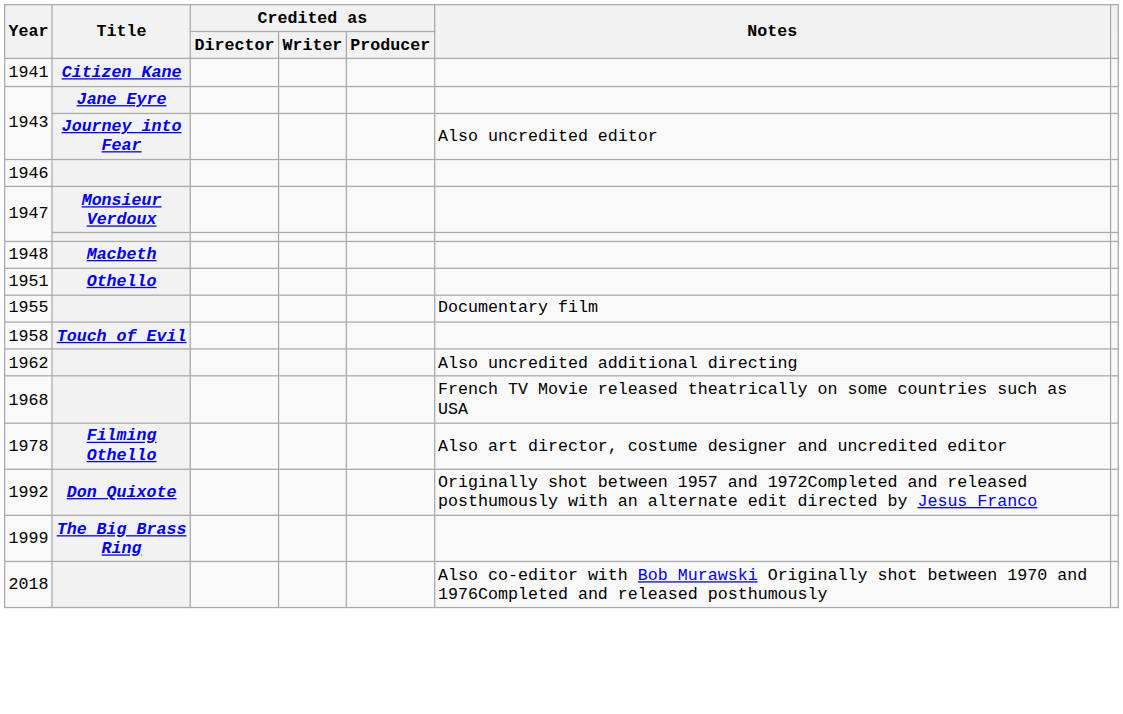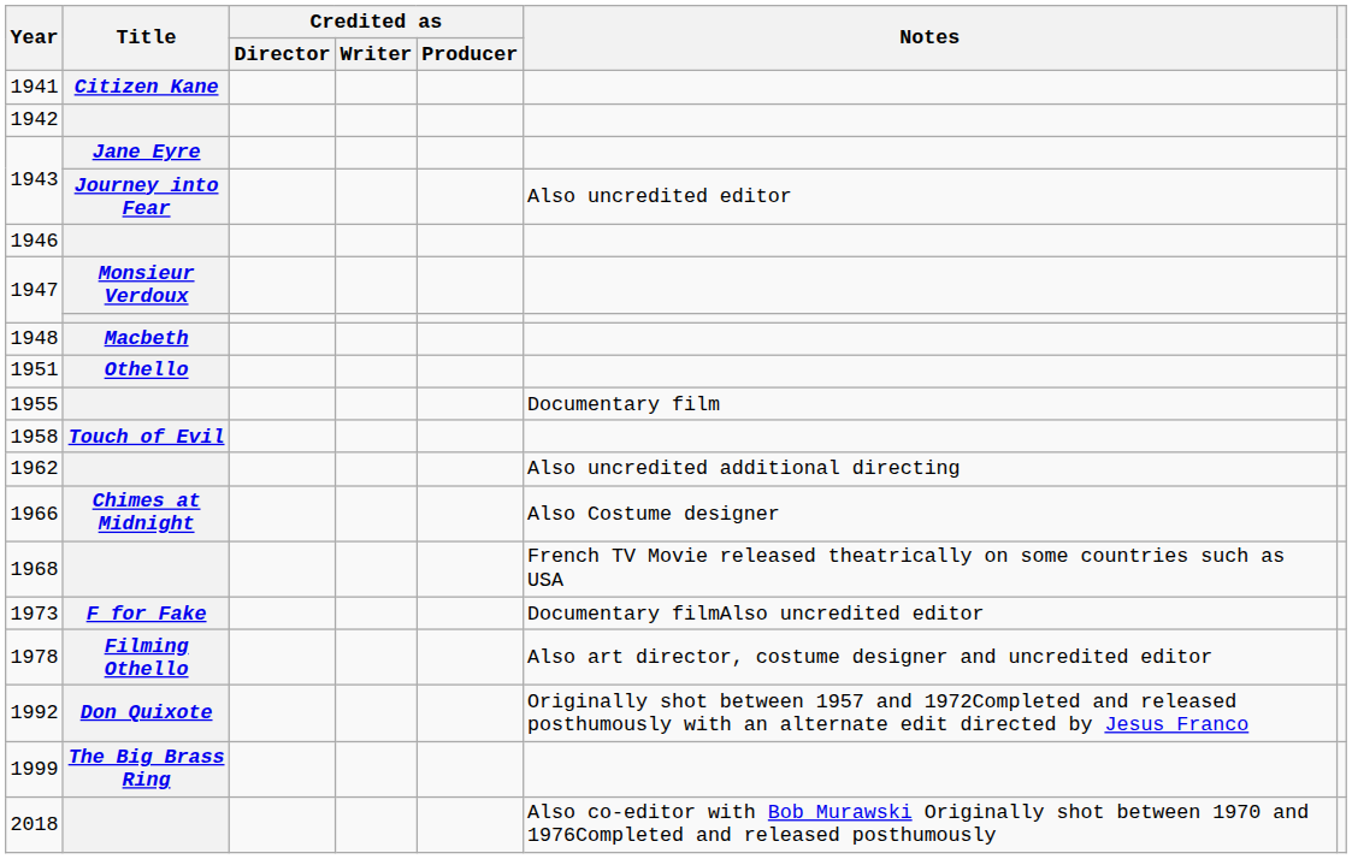 <table class="wikitable sortable plainrowheaders">
 <tr>
 <th rowspan="2" scope="col">Year</th>
 <th rowspan="2" scope="col">Title</th>
 <th colspan="3"scope="col">Credited as</th>
 <th rowspan="2" scope="col" class="unsortable">Notes</th>
 <th rowspan="2" scope="col" class="unsortable"></th>
 </tr>
 <tr>
 <th>Director</th>
 <th>Writer</th>
 <th>Producer</th>
 </tr>
 <tr>
 <td>1941</td>
 <th scope=row><em><a href='#'>Citizen Kane</a></em></th>
+<td></td>
+<td></td>
+<td></td>
+<td></td>
+<td style="text-align:center;"></td>
+</tr>
+<tr>
+<td>1942</td>
+<th scope=row><em></em></th>
 <td></td>
 <td></td>
 <td></td>
 <td></td>
 <td style="text-align:center;"></td>
 </tr>
 <tr>
 <td rowspan=2>1943</td>
 <th scope=row><em><a href='#'>Jane Eyre</a></em></th>
 <td></td>
 <td></td>
 <td></td>
 <td></td>
 </tr>
 <tr>
 <th scope=row><em><a href='#'>Journey into Fear</a></em></th>
 <td></td>
 <td></td>
 <td></td>
 <td>Also uncredited editor</td>
 <td style="text-align:center;"></td>
 </tr>
 <tr>
 <td>1946</td>
 <th scope=row><em></em></th>
 <td></td>
 <td></td>
 <td></td>
 <td></td>
 <td style="text-align:center;"></td>
 </tr>
 <tr>
 <td rowspan=2>1947</td>
 <th scope=row><em><a href='#'>Monsieur Verdoux</a></em></th>
 <td></td>
 <td></td>
 <td></td>
 <td></td>
 </tr>
 <tr>
 <th scope=row><em></em></th>
 <td></td>
 <td></td>
 <td></td>
 <td></td>
 <td style="text-align:center;"></td>
 </tr>
 <tr>
 <td>1948</td>
 <th scope=row><em><a href='#'>Macbeth</a></em></th>
 <td></td>
 <td></td>
 <td></td>
 <td></td>
 <td style="text-align:center;"></td>
 </tr>
 <tr>
 <td>1951</td>
 <th scope=row><em><a href='#'>Othello</a></em></th>
 <td></td>
 <td></td>
 <td></td>
 <td></td>
 <td style="text-align:center;"></td>
 </tr>
 <tr>
 <td>1955</td>
 <th scope=row><em></em></th>
 <td></td>
 <td></td>
 <td></td>
 <td>Documentary film</td>
 <td style="text-align:center;"></td>
 </tr>
 <tr>
 <td>1958</td>
 <th scope=row><em><a href='#'>Touch of Evil</a></em></th>
 <td></td>
 <td></td>
 <td></td>
 <td></td>
 <td style="text-align:center;"></td>
 </tr>
 <tr>
 <td>1962</td>
 <th scope=row><em></em></th>
 <td></td>
 <td></td>
 <td></td>
 <td>Also uncredited additional directing</td>
 <td style="text-align:center;"></td>
 </tr>
 <tr>
+<td>1966</td>
+<th scope=row><em><a href='#'>Chimes at Midnight</a></em></th>
+<td></td>
+<td></td>
+<td></td>
+<td>Also Costume designer</td>
+<td style="text-align:center;"></td>
+</tr>
+<tr>
 <td>1968</td>
 <th scope=row><em></em></th>
 <td></td>
 <td></td>
 <td></td>
 <td>French TV Movie released theatrically on some countries such as USA</td>
+<td style="text-align:center;"></td>
+</tr>
+<tr>
+<td>1973</td>
+<th scope=row><em><a href='#'>F for Fake</a></em></th>
+<td></td>
+<td></td>
+<td></td>
+<td>Documentary filmAlso uncredited editor</td>
 <td style="text-align:center;"></td>
 </tr>
 <tr>
 <td>1978</td>
 <th scope=row><em><a href='#'>Filming Othello</a></em></th>
 <td></td>
 <td></td>
 <td></td>
 <td>Also art director, costume designer and uncredited editor</td>
 <td></td>
 </tr>
 <tr>
 <td>1992</td>
 <th scope=row><em><a href='#'>Don Quixote</a></em></th>
 <td></td>
 <td></td>
 <td></td>
 <td>Originally shot between 1957 and 1972Completed and released posthumously with an alternate edit directed by <a href='#'>Jesus Franco</a></td>
 <td style="text-align:center;"></td>
 </tr>
 <tr>
 <td>1999</td>
 <th scope=row><em><a href='#'>The Big Brass Ring</a></em></th>
 <td></td>
 <td></td>
 <td></td>
 <td></td>
 <td></td>
 </tr>
 <tr>
 <td>2018</td>
 <th scope=row><em></em></th>
 <td></td>
 <td></td>
 <td></td>
 <td>Also co-editor with <a href='#'>Bob Murawski</a> Originally shot between 1970 and 1976Completed and released posthumously</td>
 <td style="text-align:center;"></td>
 </tr>
 </table>
